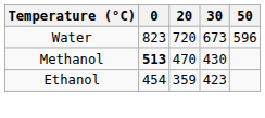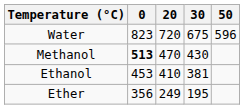 <table class="wikitable" style="text-align:center">
 <tr>
 <th>Temperature (°C)</th>
 <th>0</th>
 <th>20</th>
 <th>30</th>
 <th>50</th>
 </tr>
 <tr>
 <td>Water</td>
 <td>823</td>
 <td>720</td>
-<td>673</td>
+<td>675</td>
 <td>596</td>
 </tr>
 <tr>
 <td>Methanol</td>
 <td><strong>513</strong></td>
 <td>470</td>
 <td>430</td>
 <td></td>
 </tr>
 <tr>
 <td>Ethanol</td>
-<td>454</td>
-<td>359</td>
-<td>423</td>
+<td>453</td>
+<td>410</td>
+<td>381</td>
+<td></td>
+</tr>
+<tr>
+<td>Ether</td>
+<td>356</td>
+<td>249</td>
+<td>195</td>
 <td></td>
 </tr>
 </table>
